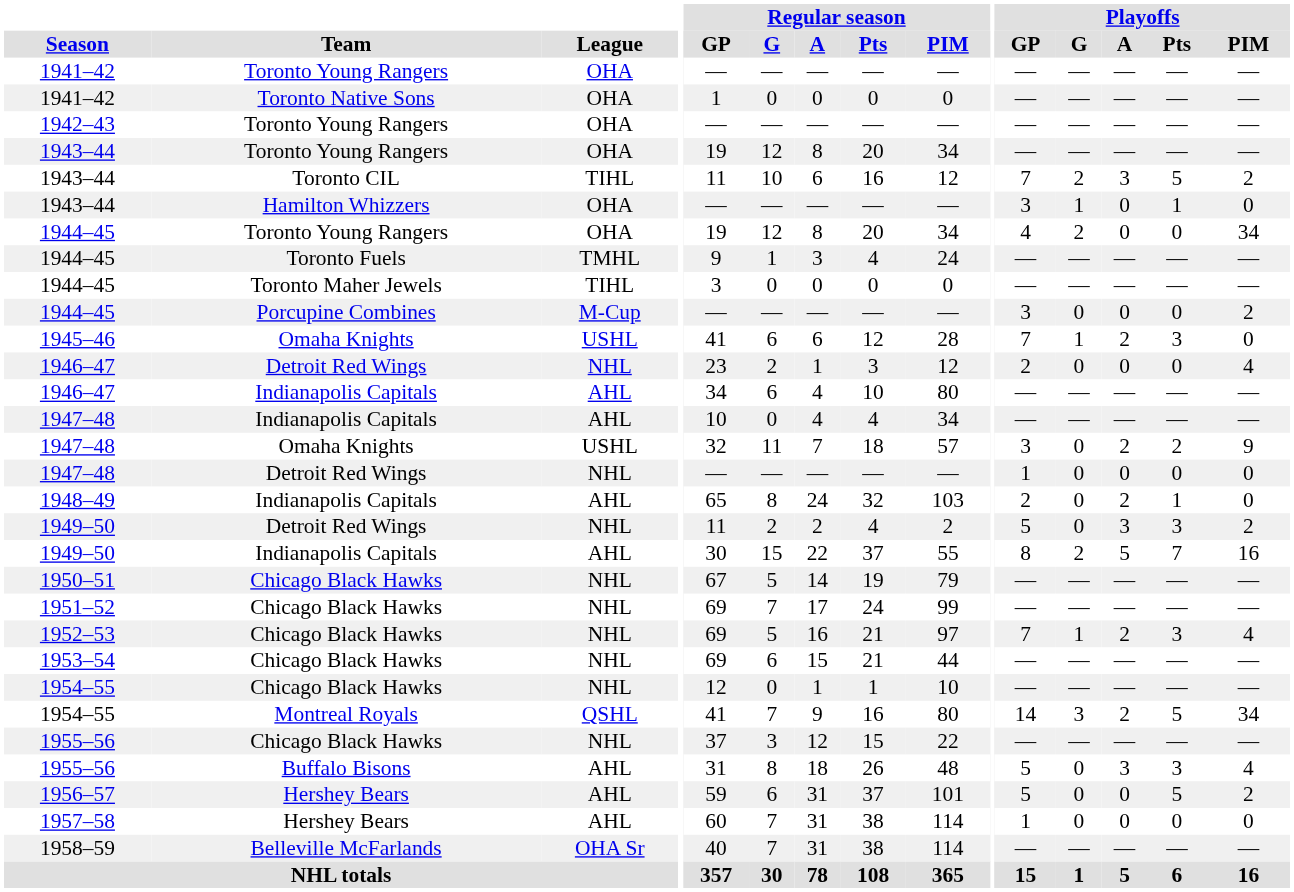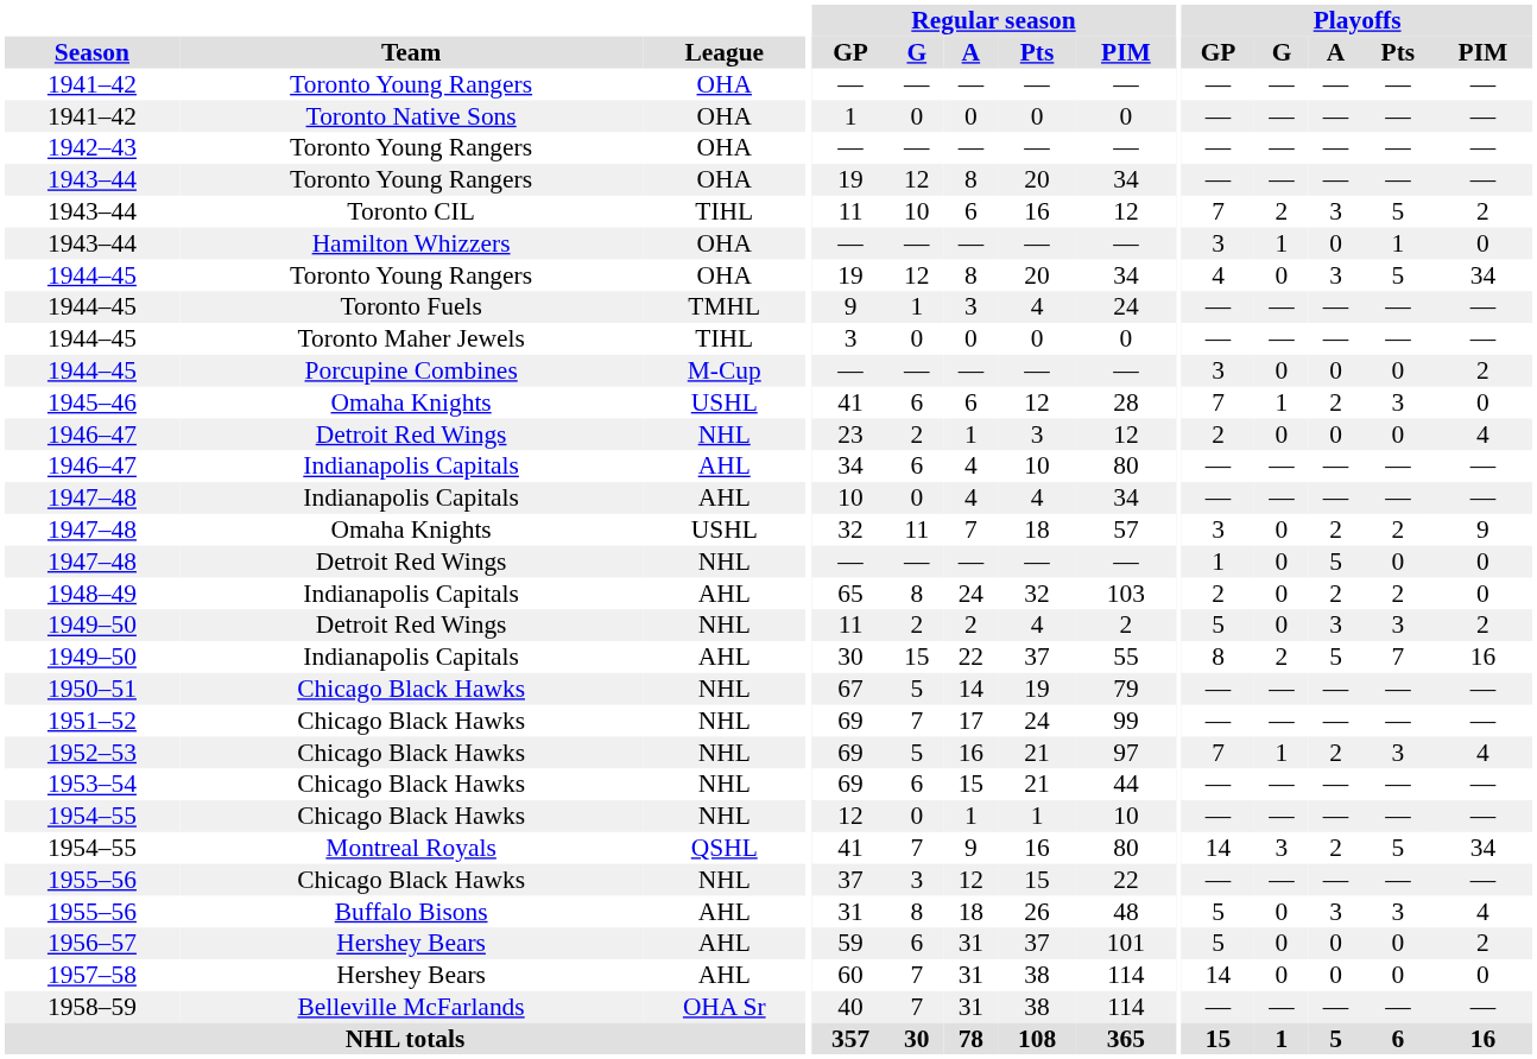 <table border="0" cellpadding="1" cellspacing="0" style="text-align:center; width:60em">
 <tr bgcolor="#e0e0e0">
 <th colspan="3" bgcolor="#ffffff"></th>
 <th rowspan="100" bgcolor="#ffffff"></th>
 <th colspan="5"><a href='#'>Regular season</a></th>
 <th rowspan="100" bgcolor="#ffffff"></th>
 <th colspan="5"><a href='#'>Playoffs</a></th>
 </tr>
 <tr bgcolor="#e0e0e0">
 <th><a href='#'>Season</a></th>
 <th>Team</th>
 <th>League</th>
 <th>GP</th>
 <th><a href='#'>G</a></th>
 <th><a href='#'>A</a></th>
 <th><a href='#'>Pts</a></th>
 <th><a href='#'>PIM</a></th>
 <th>GP</th>
 <th>G</th>
 <th>A</th>
 <th>Pts</th>
 <th>PIM</th>
 </tr>
 <tr>
 <td><a href='#'>1941–42</a></td>
 <td><a href='#'>Toronto Young Rangers</a></td>
 <td><a href='#'>OHA</a></td>
 <td>—</td>
 <td>—</td>
 <td>—</td>
 <td>—</td>
 <td>—</td>
 <td>—</td>
 <td>—</td>
 <td>—</td>
 <td>—</td>
 <td>—</td>
 </tr>
 <tr bgcolor="#f0f0f0">
 <td>1941–42</td>
 <td><a href='#'>Toronto Native Sons</a></td>
 <td>OHA</td>
 <td>1</td>
 <td>0</td>
 <td>0</td>
 <td>0</td>
 <td>0</td>
 <td>—</td>
 <td>—</td>
 <td>—</td>
 <td>—</td>
 <td>—</td>
 </tr>
 <tr>
 <td><a href='#'>1942–43</a></td>
 <td>Toronto Young Rangers</td>
 <td>OHA</td>
 <td>—</td>
 <td>—</td>
 <td>—</td>
 <td>—</td>
 <td>—</td>
 <td>—</td>
 <td>—</td>
 <td>—</td>
 <td>—</td>
 <td>—</td>
 </tr>
 <tr bgcolor="#f0f0f0">
 <td><a href='#'>1943–44</a></td>
 <td>Toronto Young Rangers</td>
 <td>OHA</td>
 <td>19</td>
 <td>12</td>
 <td>8</td>
 <td>20</td>
 <td>34</td>
 <td>—</td>
 <td>—</td>
 <td>—</td>
 <td>—</td>
 <td>—</td>
 </tr>
 <tr>
 <td>1943–44</td>
 <td>Toronto CIL</td>
 <td>TIHL</td>
 <td>11</td>
 <td>10</td>
 <td>6</td>
 <td>16</td>
 <td>12</td>
 <td>7</td>
 <td>2</td>
 <td>3</td>
 <td>5</td>
 <td>2</td>
 </tr>
 <tr bgcolor="#f0f0f0">
 <td>1943–44</td>
 <td><a href='#'>Hamilton Whizzers</a></td>
 <td>OHA</td>
 <td>—</td>
 <td>—</td>
 <td>—</td>
 <td>—</td>
 <td>—</td>
 <td>3</td>
 <td>1</td>
 <td>0</td>
 <td>1</td>
 <td>0</td>
 </tr>
 <tr>
 <td><a href='#'>1944–45</a></td>
 <td>Toronto Young Rangers</td>
 <td>OHA</td>
 <td>19</td>
 <td>12</td>
 <td>8</td>
 <td>20</td>
 <td>34</td>
 <td>4</td>
-<td>2</td>
 <td>0</td>
-<td>0</td>
+<td>3</td>
+<td>5</td>
 <td>34</td>
 </tr>
 <tr bgcolor="#f0f0f0">
 <td>1944–45</td>
 <td>Toronto Fuels</td>
 <td>TMHL</td>
 <td>9</td>
 <td>1</td>
 <td>3</td>
 <td>4</td>
 <td>24</td>
 <td>—</td>
 <td>—</td>
 <td>—</td>
 <td>—</td>
 <td>—</td>
 </tr>
 <tr>
 <td>1944–45</td>
 <td>Toronto Maher Jewels</td>
 <td>TIHL</td>
 <td>3</td>
 <td>0</td>
 <td>0</td>
 <td>0</td>
 <td>0</td>
 <td>—</td>
 <td>—</td>
 <td>—</td>
 <td>—</td>
 <td>—</td>
 </tr>
 <tr bgcolor="#f0f0f0">
 <td><a href='#'>1944–45</a></td>
 <td><a href='#'>Porcupine Combines</a></td>
 <td><a href='#'>M-Cup</a></td>
 <td>—</td>
 <td>—</td>
 <td>—</td>
 <td>—</td>
 <td>—</td>
 <td>3</td>
 <td>0</td>
 <td>0</td>
 <td>0</td>
 <td>2</td>
 </tr>
 <tr>
 <td><a href='#'>1945–46</a></td>
 <td><a href='#'>Omaha Knights</a></td>
 <td><a href='#'>USHL</a></td>
 <td>41</td>
 <td>6</td>
 <td>6</td>
 <td>12</td>
 <td>28</td>
 <td>7</td>
 <td>1</td>
 <td>2</td>
 <td>3</td>
 <td>0</td>
 </tr>
 <tr bgcolor="#f0f0f0">
 <td><a href='#'>1946–47</a></td>
 <td><a href='#'>Detroit Red Wings</a></td>
 <td><a href='#'>NHL</a></td>
 <td>23</td>
 <td>2</td>
 <td>1</td>
 <td>3</td>
 <td>12</td>
 <td>2</td>
 <td>0</td>
 <td>0</td>
 <td>0</td>
 <td>4</td>
 </tr>
 <tr>
 <td><a href='#'>1946–47</a></td>
 <td><a href='#'>Indianapolis Capitals</a></td>
 <td><a href='#'>AHL</a></td>
 <td>34</td>
 <td>6</td>
 <td>4</td>
 <td>10</td>
 <td>80</td>
 <td>—</td>
 <td>—</td>
 <td>—</td>
 <td>—</td>
 <td>—</td>
 </tr>
 <tr bgcolor="#f0f0f0">
 <td><a href='#'>1947–48</a></td>
 <td>Indianapolis Capitals</td>
 <td>AHL</td>
 <td>10</td>
 <td>0</td>
 <td>4</td>
 <td>4</td>
 <td>34</td>
 <td>—</td>
 <td>—</td>
 <td>—</td>
 <td>—</td>
 <td>—</td>
 </tr>
 <tr>
 <td><a href='#'>1947–48</a></td>
 <td>Omaha Knights</td>
 <td>USHL</td>
 <td>32</td>
 <td>11</td>
 <td>7</td>
 <td>18</td>
 <td>57</td>
 <td>3</td>
 <td>0</td>
 <td>2</td>
 <td>2</td>
 <td>9</td>
 </tr>
 <tr bgcolor="#f0f0f0">
 <td><a href='#'>1947–48</a></td>
 <td>Detroit Red Wings</td>
 <td>NHL</td>
 <td>—</td>
 <td>—</td>
 <td>—</td>
 <td>—</td>
 <td>—</td>
 <td>1</td>
 <td>0</td>
-<td>0</td>
+<td>5</td>
 <td>0</td>
 <td>0</td>
 </tr>
 <tr>
 <td><a href='#'>1948–49</a></td>
 <td>Indianapolis Capitals</td>
 <td>AHL</td>
 <td>65</td>
 <td>8</td>
 <td>24</td>
 <td>32</td>
 <td>103</td>
 <td>2</td>
 <td>0</td>
 <td>2</td>
-<td>1</td>
+<td>2</td>
 <td>0</td>
 </tr>
 <tr bgcolor="#f0f0f0">
 <td><a href='#'>1949–50</a></td>
 <td>Detroit Red Wings</td>
 <td>NHL</td>
 <td>11</td>
 <td>2</td>
 <td>2</td>
 <td>4</td>
 <td>2</td>
 <td>5</td>
 <td>0</td>
 <td>3</td>
 <td>3</td>
 <td>2</td>
 </tr>
 <tr>
 <td><a href='#'>1949–50</a></td>
 <td>Indianapolis Capitals</td>
 <td>AHL</td>
 <td>30</td>
 <td>15</td>
 <td>22</td>
 <td>37</td>
 <td>55</td>
 <td>8</td>
 <td>2</td>
 <td>5</td>
 <td>7</td>
 <td>16</td>
 </tr>
 <tr bgcolor="#f0f0f0">
 <td><a href='#'>1950–51</a></td>
 <td><a href='#'>Chicago Black Hawks</a></td>
 <td>NHL</td>
 <td>67</td>
 <td>5</td>
 <td>14</td>
 <td>19</td>
 <td>79</td>
 <td>—</td>
 <td>—</td>
 <td>—</td>
 <td>—</td>
 <td>—</td>
 </tr>
 <tr>
 <td><a href='#'>1951–52</a></td>
 <td>Chicago Black Hawks</td>
 <td>NHL</td>
 <td>69</td>
 <td>7</td>
 <td>17</td>
 <td>24</td>
 <td>99</td>
 <td>—</td>
 <td>—</td>
 <td>—</td>
 <td>—</td>
 <td>—</td>
 </tr>
 <tr bgcolor="#f0f0f0">
 <td><a href='#'>1952–53</a></td>
 <td>Chicago Black Hawks</td>
 <td>NHL</td>
 <td>69</td>
 <td>5</td>
 <td>16</td>
 <td>21</td>
 <td>97</td>
 <td>7</td>
 <td>1</td>
 <td>2</td>
 <td>3</td>
 <td>4</td>
 </tr>
 <tr>
 <td><a href='#'>1953–54</a></td>
 <td>Chicago Black Hawks</td>
 <td>NHL</td>
 <td>69</td>
 <td>6</td>
 <td>15</td>
 <td>21</td>
 <td>44</td>
 <td>—</td>
 <td>—</td>
 <td>—</td>
 <td>—</td>
 <td>—</td>
 </tr>
 <tr bgcolor="#f0f0f0">
 <td><a href='#'>1954–55</a></td>
 <td>Chicago Black Hawks</td>
 <td>NHL</td>
 <td>12</td>
 <td>0</td>
 <td>1</td>
 <td>1</td>
 <td>10</td>
 <td>—</td>
 <td>—</td>
 <td>—</td>
 <td>—</td>
 <td>—</td>
 </tr>
 <tr>
 <td>1954–55</td>
 <td><a href='#'>Montreal Royals</a></td>
 <td><a href='#'>QSHL</a></td>
 <td>41</td>
 <td>7</td>
 <td>9</td>
 <td>16</td>
 <td>80</td>
 <td>14</td>
 <td>3</td>
 <td>2</td>
 <td>5</td>
 <td>34</td>
 </tr>
 <tr bgcolor="#f0f0f0">
 <td><a href='#'>1955–56</a></td>
 <td>Chicago Black Hawks</td>
 <td>NHL</td>
 <td>37</td>
 <td>3</td>
 <td>12</td>
 <td>15</td>
 <td>22</td>
 <td>—</td>
 <td>—</td>
 <td>—</td>
 <td>—</td>
 <td>—</td>
 </tr>
 <tr>
 <td><a href='#'>1955–56</a></td>
 <td><a href='#'>Buffalo Bisons</a></td>
 <td>AHL</td>
 <td>31</td>
 <td>8</td>
 <td>18</td>
 <td>26</td>
 <td>48</td>
 <td>5</td>
 <td>0</td>
 <td>3</td>
 <td>3</td>
 <td>4</td>
 </tr>
 <tr bgcolor="#f0f0f0">
 <td><a href='#'>1956–57</a></td>
 <td><a href='#'>Hershey Bears</a></td>
 <td>AHL</td>
 <td>59</td>
 <td>6</td>
 <td>31</td>
 <td>37</td>
 <td>101</td>
 <td>5</td>
 <td>0</td>
 <td>0</td>
-<td>5</td>
+<td>0</td>
 <td>2</td>
 </tr>
 <tr>
 <td><a href='#'>1957–58</a></td>
 <td>Hershey Bears</td>
 <td>AHL</td>
 <td>60</td>
 <td>7</td>
 <td>31</td>
 <td>38</td>
 <td>114</td>
-<td>1</td>
+<td>14</td>
 <td>0</td>
 <td>0</td>
 <td>0</td>
 <td>0</td>
 </tr>
 <tr bgcolor="#f0f0f0">
 <td>1958–59</td>
 <td><a href='#'>Belleville McFarlands</a></td>
 <td><a href='#'>OHA Sr</a></td>
 <td>40</td>
 <td>7</td>
 <td>31</td>
 <td>38</td>
 <td>114</td>
 <td>—</td>
 <td>—</td>
 <td>—</td>
 <td>—</td>
 <td>—</td>
 </tr>
 <tr bgcolor="#e0e0e0">
 <th colspan="3">NHL totals</th>
 <th>357</th>
 <th>30</th>
 <th>78</th>
 <th>108</th>
 <th>365</th>
 <th>15</th>
 <th>1</th>
 <th>5</th>
 <th>6</th>
 <th>16</th>
 </tr>
 </table>
